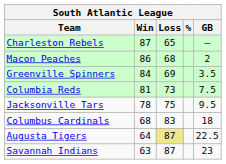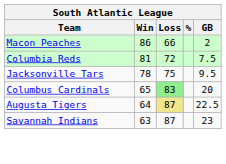 <table class="wikitable">
 <tr>
 <th colspan="5">South Atlantic League</th>
 </tr>
 <tr>
 <th width="60%">Team</th>
 <th>Win</th>
 <th>Loss</th>
 <th>%</th>
 <th>GB</th>
 </tr>
 <tr align=center bgcolor=ccffcc>
-<td align=left><a href='#'>Charleston Rebels</a></td>
-<td>87</td>
-<td>65</td>
-<td></td>
-<td>–</td>
-</tr>
-<tr align=center bgcolor=ccffcc>
 <td align=left><a href='#'>Macon Peaches</a></td>
 <td>86</td>
-<td>68</td>
+<td>66</td>
 <td></td>
 <td>2</td>
 </tr>
 <tr align=center bgcolor=ccffcc>
-<td align=left><a href='#'>Greenville Spinners</a></td>
-<td>84</td>
-<td>69</td>
-<td></td>
-<td>3.5</td>
-</tr>
-<tr align=center bgcolor=ccffcc>
 <td align=left><a href='#'>Columbia Reds</a></td>
 <td>81</td>
-<td>73</td>
+<td>72</td>
 <td></td>
 <td>7.5</td>
 </tr>
 <tr align=center>
 <td align=left><a href='#'>Jacksonville Tars</a></td>
 <td>78</td>
 <td>75</td>
 <td></td>
 <td>9.5</td>
 </tr>
 <tr align=center>
 <td align=left><a href='#'>Columbus Cardinals</a></td>
-<td>68</td>
-<td>83</td>
+<td>65</td>
+<td style="background: lightgreen;">83</td>
 <td></td>
-<td>18</td>
+<td>20</td>
 </tr>
 <tr align=center>
 <td align=left><a href='#'>Augusta Tigers</a></td>
 <td>64</td>
 <td style="background: khaki;">87</td>
 <td></td>
 <td>22.5</td>
 </tr>
 <tr align=center>
 <td align=left><a href='#'>Savannah Indians</a></td>
 <td>63</td>
 <td>87</td>
 <td></td>
 <td>23</td>
 </tr>
 </table>
